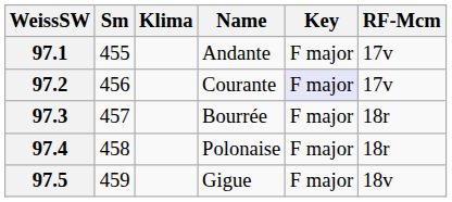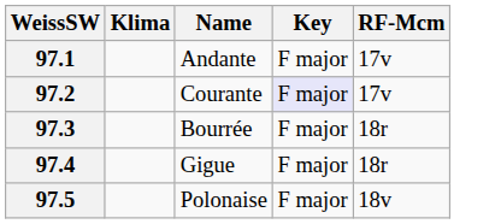 <table border="1" class="wikitable sortable">
 <tr>
 <th data-sort-type="number">WeissSW</th>
-<th>Sm</th>
 <th>Klima</th>
 <th class="unsortable">Name</th>
 <th class="unsortable">Key</th>
 <th>RF-Mcm</th>
 </tr>
 <tr>
 <th data-sort-value="1">97.1</th>
-<td>455</td>
 <td></td>
 <td>Andante</td>
 <td>F major</td>
 <td>17v</td>
 </tr>
 <tr>
 <th data-sort-value="2">97.2</th>
-<td>456</td>
 <td></td>
 <td>Courante</td>
 <td style="background: lavender;">F major</td>
 <td>17v</td>
 </tr>
 <tr>
 <th data-sort-value="3">97.3</th>
-<td>457</td>
 <td></td>
 <td>Bourrée</td>
 <td>F major</td>
 <td>18r</td>
 </tr>
 <tr>
 <th data-sort-value="4">97.4</th>
-<td>458</td>
 <td></td>
-<td>Polonaise</td>
+<td>Gigue</td>
 <td>F major</td>
 <td>18r</td>
 </tr>
 <tr>
 <th data-sort-value="5">97.5</th>
-<td>459</td>
 <td></td>
-<td>Gigue</td>
+<td>Polonaise</td>
 <td>F major</td>
 <td>18v</td>
 </tr>
 </table>
